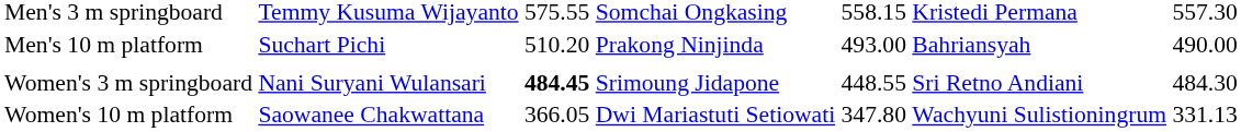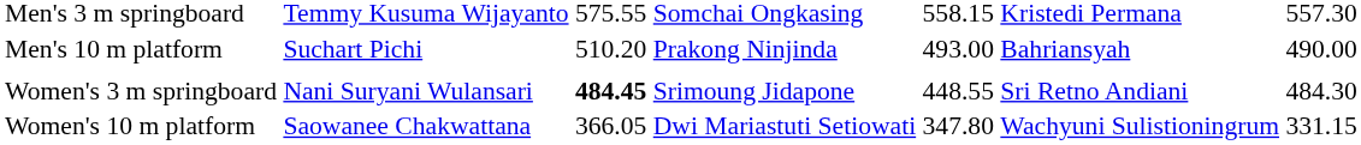 <table>
 <tr>
 <td>Men's 3 m springboard</td>
 <td> <a href='#'>Temmy Kusuma Wijayanto</a></td>
 <td>575.55</td>
 <td> <a href='#'>Somchai Ongkasing</a></td>
 <td>558.15</td>
 <td> <a href='#'>Kristedi Permana</a></td>
 <td>557.30</td>
 </tr>
 <tr>
 <td>Men's 10 m platform</td>
 <td> <a href='#'>Suchart Pichi</a></td>
 <td>510.20</td>
 <td> <a href='#'>Prakong Ninjinda</a></td>
 <td>493.00</td>
 <td> <a href='#'>Bahriansyah</a></td>
 <td>490.00</td>
 </tr>
 <tr>
 <td></td>
 <td></td>
 <td></td>
 </tr>
 <tr>
 <td>Women's 3 m springboard</td>
 <td> <a href='#'>Nani Suryani Wulansari</a></td>
 <td><strong>484.45</strong></td>
 <td> <a href='#'>Srimoung Jidapone</a></td>
 <td>448.55</td>
 <td> <a href='#'>Sri Retno Andiani</a></td>
 <td>484.30</td>
 </tr>
 <tr>
 <td>Women's 10 m platform</td>
 <td> <a href='#'>Saowanee Chakwattana</a></td>
 <td>366.05</td>
 <td> <a href='#'>Dwi Mariastuti Setiowati</a></td>
 <td>347.80</td>
 <td> <a href='#'>Wachyuni Sulistioningrum</a></td>
-<td>331.13</td>
+<td>331.15</td>
 </tr>
 </table>
